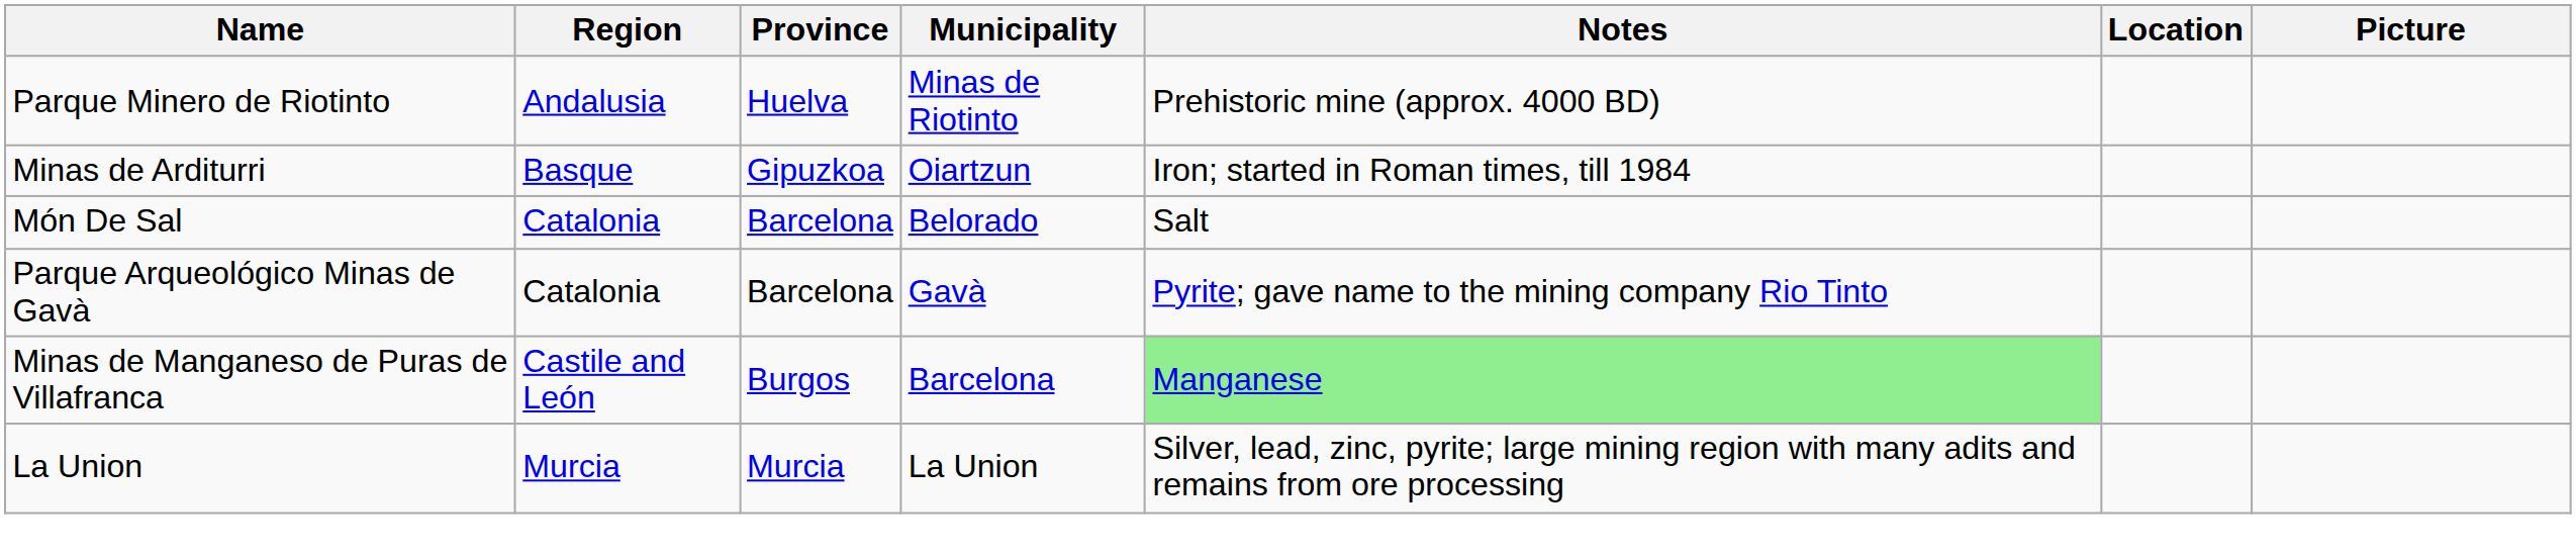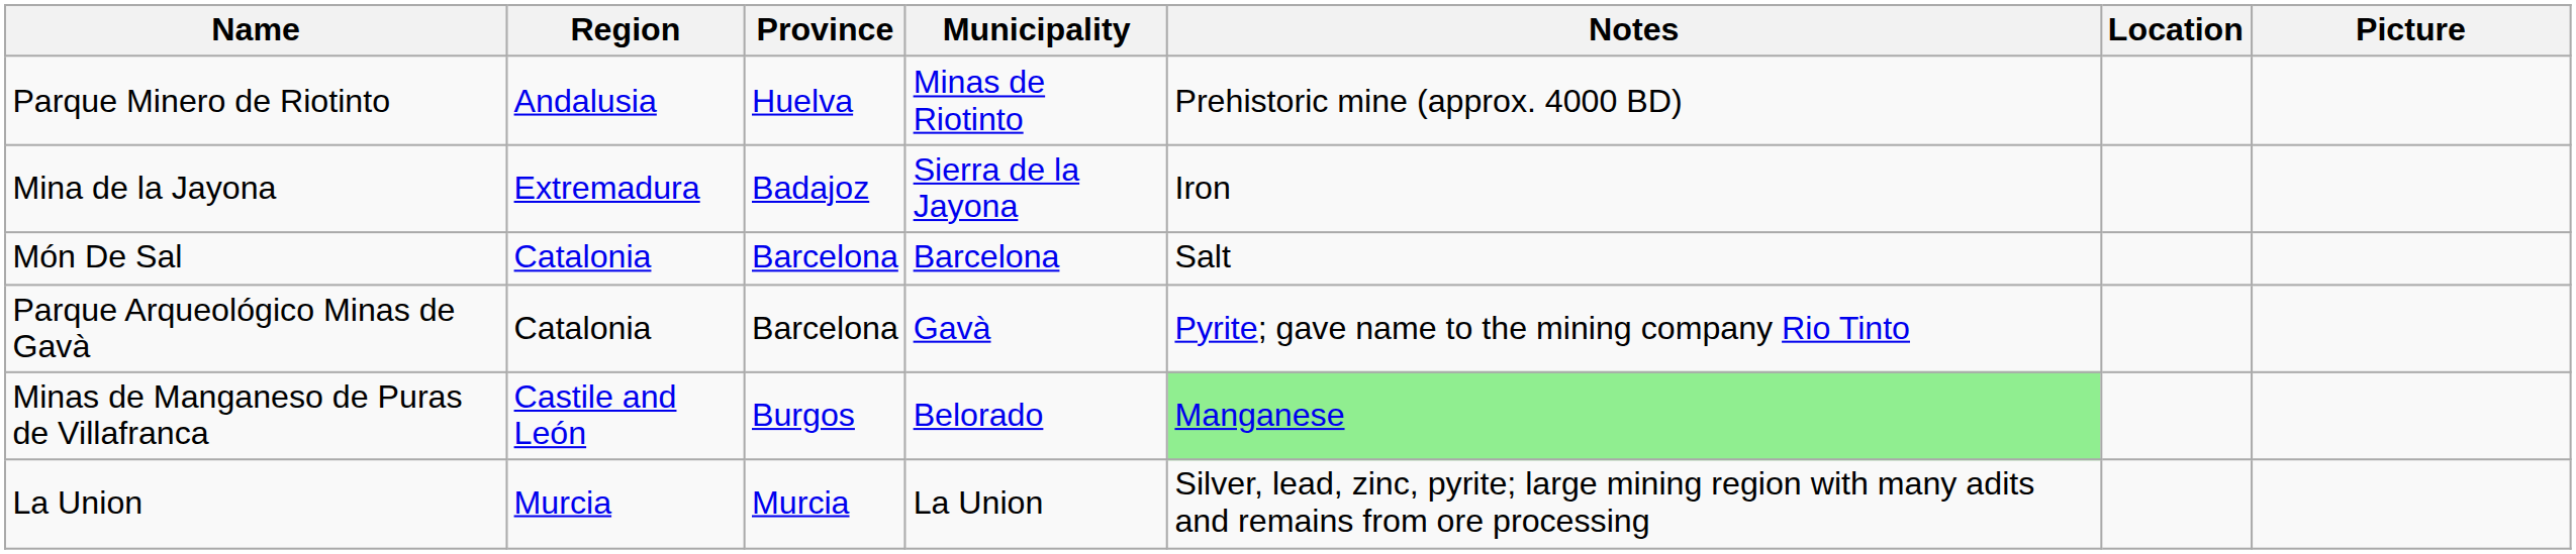 <table class="wikitable sortable" style="width:100%">
 <tr>
 <th>Name</th>
 <th>Region</th>
 <th>Province</th>
 <th>Municipality</th>
 <th class="unsortable">Notes</th>
 <th class="unsortable">Location</th>
 <th class="unsortable" style="width:150px">Picture</th>
 </tr>
 <tr>
 <td>Parque Minero de Riotinto</td>
 <td><a href='#'>Andalusia</a></td>
 <td><a href='#'>Huelva</a></td>
 <td><a href='#'>Minas de Riotinto</a></td>
 <td>Prehistoric mine (approx. 4000 BD)</td>
 <td></td>
 <td></td>
 </tr>
 <tr>
-<td>Minas de Arditurri</td>
-<td><a href='#'>Basque</a></td>
-<td><a href='#'>Gipuzkoa</a></td>
-<td><a href='#'>Oiartzun</a></td>
-<td>Iron; started in Roman times, till 1984</td>
+<td>Mina de la Jayona</td>
+<td><a href='#'>Extremadura</a></td>
+<td><a href='#'>Badajoz</a></td>
+<td><a href='#'>Sierra de la Jayona</a></td>
+<td>Iron</td>
 <td></td>
 <td></td>
 </tr>
 <tr>
 <td>Món De Sal</td>
 <td><a href='#'>Catalonia</a></td>
 <td><a href='#'>Barcelona</a></td>
-<td><a href='#'>Belorado</a></td>
+<td><a href='#'>Barcelona</a></td>
 <td>Salt</td>
 <td></td>
 <td></td>
 </tr>
 <tr>
 <td>Parque Arqueológico Minas de Gavà</td>
 <td>Catalonia</td>
 <td>Barcelona</td>
 <td><a href='#'>Gavà</a></td>
 <td><a href='#'>Pyrite</a>; gave name to the mining company <a href='#'>Rio Tinto</a></td>
 <td></td>
 <td></td>
 </tr>
 <tr>
 <td>Minas de Manganeso de Puras de Villafranca</td>
 <td><a href='#'>Castile and León</a></td>
 <td><a href='#'>Burgos</a></td>
-<td><a href='#'>Barcelona</a></td>
+<td><a href='#'>Belorado</a></td>
 <td style="background: lightgreen;"><a href='#'>Manganese</a></td>
 <td></td>
 <td></td>
 </tr>
 <tr>
 <td>La Union</td>
 <td><a href='#'>Murcia</a></td>
 <td><a href='#'>Murcia</a></td>
 <td>La Union</td>
 <td>Silver, lead, zinc, pyrite; large mining region with many adits and remains from ore processing</td>
 <td></td>
 <td></td>
 </tr>
 </table>
